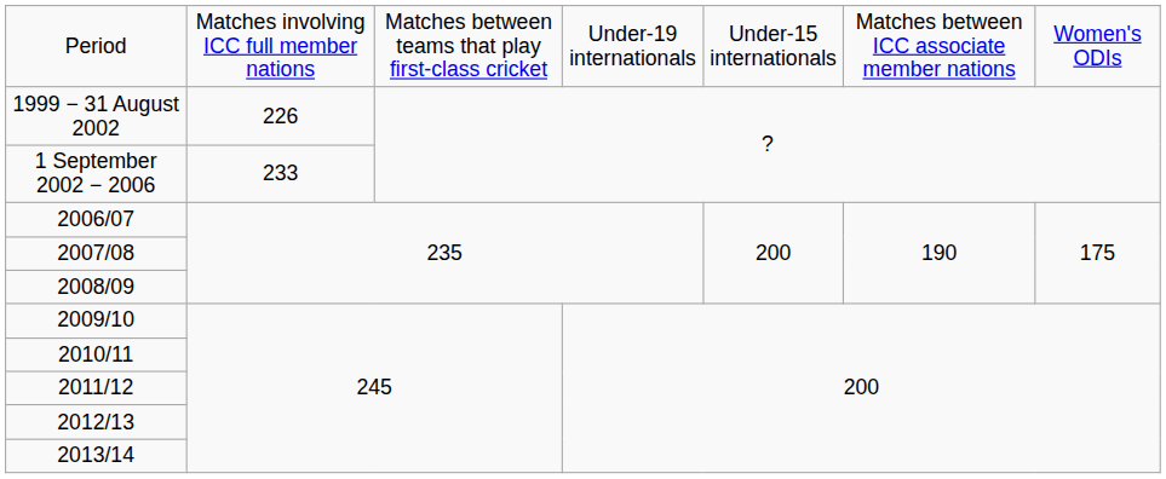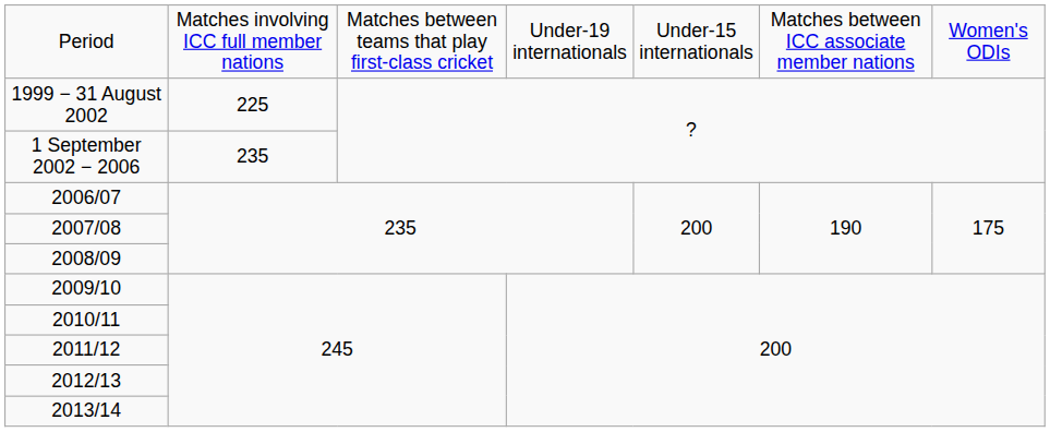 <table class="wikitable">
 <tr>
 <td width="160pt" align="center">Period</td>
 <td width="180pt" align="center">Matches involving <a href='#'>ICC full member nations</a></td>
 <td width="180pt" align="center">Matches between teams that play <a href='#'>first-class cricket</a></td>
 <td width="100pt" align="center">Under-19 internationals</td>
 <td width="100pt" align="center">Under-15 internationals</td>
 <td width="180pt" align="center">Matches between <a href='#'>ICC associate member nations</a></td>
 <td width="100pt" align="center"><a href='#'>Women's ODIs</a></td>
 </tr>
 <tr>
 <td align="center">1999 − 31 August 2002</td>
-<td rowspan="1" colspan="1" style="text-align: center;">226</td>
+<td rowspan="1" colspan="1" style="text-align: center;">225</td>
 <td rowspan="2" colspan="5" style="text-align: center;">?</td>
 </tr>
 <tr>
 <td align="center">1 September 2002 − 2006</td>
-<td rowspan="1" colspan="1" style="text-align: center;">233</td>
+<td rowspan="1" colspan="1" style="text-align: center;">235</td>
 </tr>
 <tr>
 <td align="center">2006/07</td>
 <td rowspan="3" colspan="3" style="text-align: center;">235</td>
 <td rowspan="3" align="center">200</td>
 <td rowspan="3" align="center">190</td>
 <td rowspan="3" align="center">175</td>
 </tr>
 <tr>
 <td align="center">2007/08</td>
 </tr>
 <tr>
 <td align="center">2008/09</td>
 </tr>
 <tr>
 <td align="center">2009/10</td>
 <td rowspan="5" colspan="2" style="text-align: center;">245</td>
 <td rowspan="5" colspan="4" style="text-align: center;">200</td>
 </tr>
 <tr>
 <td align="center">2010/11</td>
 </tr>
 <tr>
 <td align="center">2011/12</td>
 </tr>
 <tr>
 <td align="center">2012/13</td>
 </tr>
 <tr>
 <td align="center">2013/14</td>
 </tr>
 </table>
